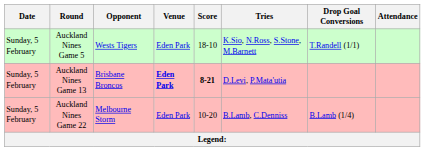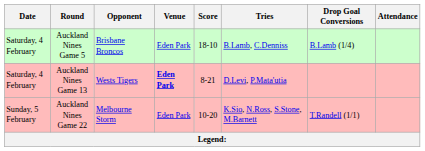 <table class="wikitable" style="font-size:75%;">
 <tr>
 <th style="width:110px;">Date</th>
 <th style="width:90px;">Round</th>
 <th style="width:170px;">Opponent</th>
 <th style="width:110px;">Venue</th>
 <th style="width:50px;">Score</th>
 <th style="width:310px;">Tries</th>
 <th style="width:180px;">Drop Goal Conversions</th>
 <th style="width:60px;">Attendance</th>
 </tr>
 <tr style="background:#cfc;">
-<td>Sunday, 5 February</td>
+<td>Saturday, 4 February</td>
 <td style="text-align:center;">Auckland Nines Game 5</td>
-<td> <a href='#'>Wests Tigers</a></td>
+<td> <a href='#'>Brisbane Broncos</a></td>
 <td><a href='#'>Eden Park</a></td>
 <td style="text-align:center;">18-10</td>
-<td><a href='#'>K.Sio</a>, <a href='#'>N.Ross</a>, <a href='#'>S.Stone</a>, <a href='#'>M.Barnett</a></td>
-<td><a href='#'>T.Randell</a> (1/1)</td>
+<td><a href='#'>B.Lamb</a>, <a href='#'>C.Denniss</a></td>
+<td><a href='#'>B.Lamb</a> (1/4)</td>
 <td style="text-align:center;"></td>
 </tr>
 <tr style="background:#fbb;">
-<td>Sunday, 5 February</td>
+<td>Saturday, 4 February</td>
 <td style="text-align:center;">Auckland Nines Game 13</td>
-<td> <a href='#'>Brisbane Broncos</a></td>
+<td> <a href='#'>Wests Tigers</a></td>
 <td><strong><a href='#'>Eden Park</a></strong></td>
-<td style="text-align:center;"><strong>8-21</strong></td>
+<td style="text-align:center;">8-21</td>
 <td><a href='#'>D.Levi</a>, <a href='#'>P.Mata'utia</a></td>
 <td></td>
 <td style="text-align:center;"></td>
 </tr>
 <tr style="background:#fbb;">
 <td>Sunday, 5 February</td>
 <td style="text-align:center;">Auckland Nines Game 22</td>
 <td> <a href='#'>Melbourne Storm</a></td>
 <td><a href='#'>Eden Park</a></td>
 <td style="text-align:center;">10-20</td>
-<td><a href='#'>B.Lamb</a>, <a href='#'>C.Denniss</a></td>
-<td><a href='#'>B.Lamb</a> (1/4)</td>
+<td><a href='#'>K.Sio</a>, <a href='#'>N.Ross</a>, <a href='#'>S.Stone</a>, <a href='#'>M.Barnett</a></td>
+<td><a href='#'>T.Randell</a> (1/1)</td>
 <td style="text-align:center;"></td>
 </tr>
 <tr>
 <th colspan="11"><strong>Legend</strong>:   </th>
 </tr>
 </table>
